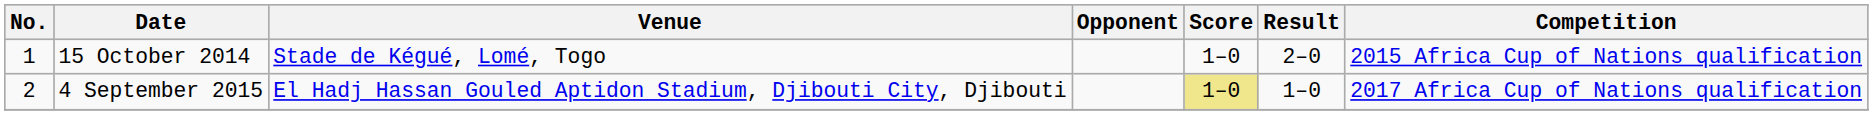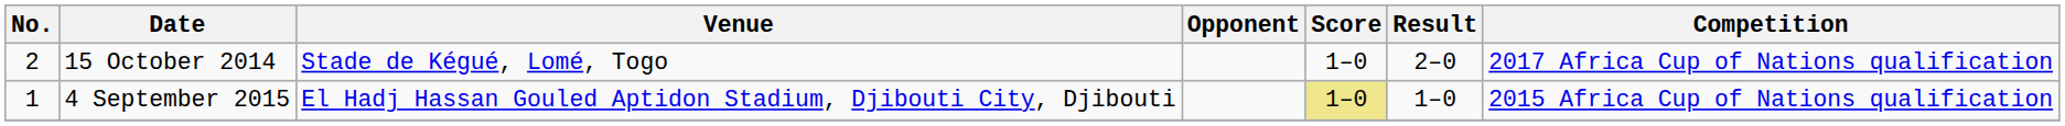 <table class="wikitable sortable">
 <tr>
 <th scope="col">No.</th>
 <th scope="col">Date</th>
 <th scope="col">Venue</th>
 <th scope="col">Opponent</th>
 <th scope="col">Score</th>
 <th scope="col">Result</th>
 <th scope="col">Competition</th>
 </tr>
 <tr>
-<td style="text-align:center">1</td>
+<td style="text-align:center">2</td>
 <td>15 October 2014</td>
 <td><a href='#'>Stade de Kégué</a>, <a href='#'>Lomé</a>, Togo</td>
 <td></td>
 <td style="text-align:center">1–0</td>
 <td style="text-align:center">2–0</td>
-<td><a href='#'>2015 Africa Cup of Nations qualification</a></td>
+<td><a href='#'>2017 Africa Cup of Nations qualification</a></td>
 </tr>
 <tr>
-<td style="text-align:center">2</td>
+<td style="text-align:center">1</td>
 <td>4 September 2015</td>
 <td><a href='#'>El Hadj Hassan Gouled Aptidon Stadium</a>, <a href='#'>Djibouti City</a>, Djibouti</td>
 <td></td>
 <td style="background: khaki; text-align:center">1–0</td>
 <td style="text-align:center">1–0</td>
-<td><a href='#'>2017 Africa Cup of Nations qualification</a></td>
+<td><a href='#'>2015 Africa Cup of Nations qualification</a></td>
 </tr>
 <tr>
 </tr>
 </table>
